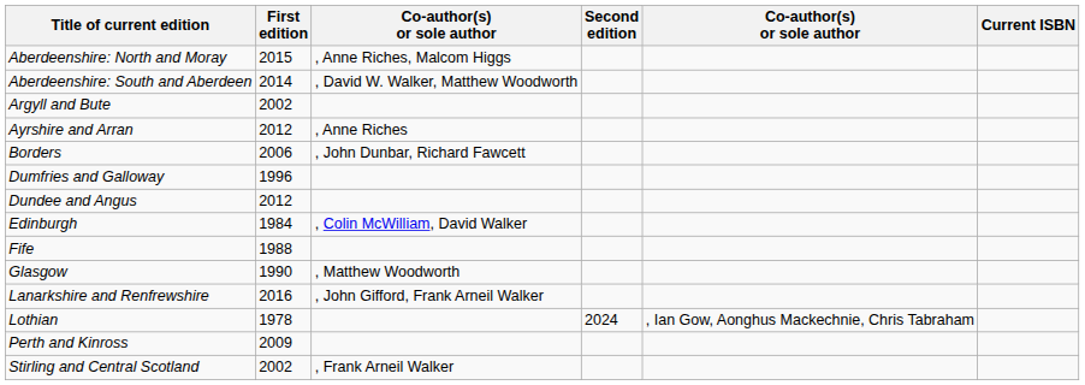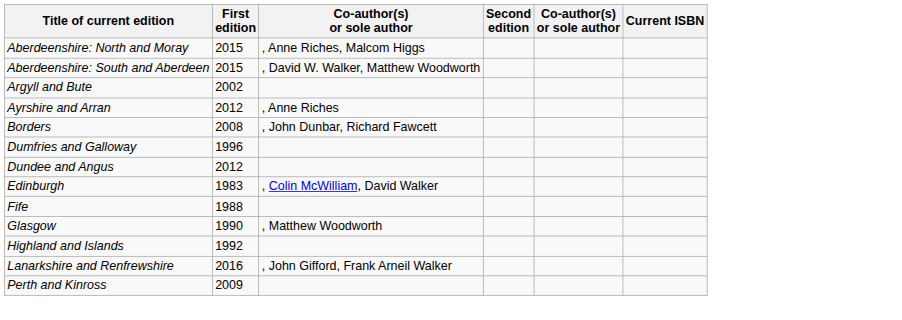 <table class="wikitable sortable">
 <tr>
 <th>Title of current edition</th>
 <th data-sort-type="isoDate">First<br> edition</th>
 <th>Co-author(s)<br>or sole author</th>
 <th>Second<br> edition</th>
 <th>Co-author(s)<br>or sole author</th>
 <th>Current ISBN</th>
 </tr>
 <tr>
 <td><em>Aberdeenshire: North and Moray</em></td>
 <td>2015</td>
 <td>, Anne Riches, Malcom Higgs</td>
 <td></td>
 <td></td>
 <td></td>
 </tr>
 <tr>
 <td><em>Aberdeenshire: South and Aberdeen</em></td>
-<td>2014</td>
+<td>2015</td>
 <td>, David W. Walker, Matthew Woodworth</td>
 <td></td>
 <td></td>
 <td></td>
 </tr>
 <tr>
 <td><em>Argyll and Bute</em></td>
 <td>2002</td>
 <td></td>
 <td></td>
 <td></td>
 <td></td>
 </tr>
 <tr>
 <td><em>Ayrshire and Arran</em></td>
 <td>2012</td>
 <td>, Anne Riches</td>
 <td></td>
 <td></td>
 <td></td>
 </tr>
 <tr>
 <td><em>Borders</em></td>
-<td>2006</td>
+<td>2008</td>
 <td>, John Dunbar, Richard Fawcett</td>
 <td></td>
 <td></td>
 <td></td>
 </tr>
 <tr>
 <td><em>Dumfries and Galloway</em></td>
 <td>1996</td>
 <td></td>
 <td></td>
 <td></td>
 <td></td>
 </tr>
 <tr>
 <td><em>Dundee and Angus</em></td>
 <td>2012</td>
 <td></td>
 <td></td>
 <td></td>
 <td></td>
 </tr>
 <tr>
 <td><em>Edinburgh</em></td>
-<td>1984</td>
+<td>1983</td>
 <td>, <a href='#'>Colin McWilliam</a>, David Walker</td>
 <td></td>
 <td></td>
 <td></td>
 </tr>
 <tr>
 <td><em>Fife</em></td>
 <td>1988</td>
 <td></td>
 <td></td>
 <td></td>
 <td></td>
 </tr>
 <tr>
 <td><em>Glasgow</em></td>
 <td>1990</td>
 <td>, Matthew Woodworth</td>
 <td></td>
 <td></td>
 <td></td>
 </tr>
 <tr>
+<td><em>Highland and Islands</em></td>
+<td>1992</td>
+<td></td>
+<td></td>
+<td></td>
+<td></td>
+</tr>
+<tr>
 <td><em>Lanarkshire and Renfrewshire</em></td>
 <td>2016</td>
 <td>, John Gifford, Frank Arneil Walker</td>
 <td></td>
 <td></td>
-<td></td>
-</tr>
-<tr>
-<td><em>Lothian</em></td>
-<td>1978</td>
-<td></td>
-<td>2024</td>
-<td>, Ian Gow, Aonghus Mackechnie, Chris Tabraham</td>
 <td></td>
 </tr>
 <tr>
 <td><em>Perth and Kinross</em></td>
 <td>2009</td>
 <td></td>
 <td></td>
 <td></td>
 <td></td>
 </tr>
-<tr>
-<td><em>Stirling and Central Scotland</em></td>
-<td>2002</td>
-<td>, Frank Arneil Walker</td>
-<td></td>
-<td></td>
-<td></td>
-</tr>
 </table>
